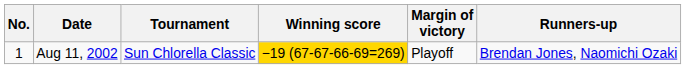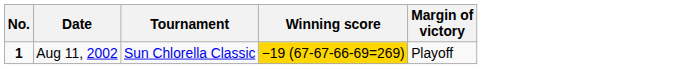 <table class="wikitable" style="font-size:95%;">
 <tr>
 <th>No.</th>
 <th>Date</th>
 <th>Tournament</th>
 <th>Winning score</th>
 <th>Margin of<br>victory</th>
-<th>Runners-up</th>
 </tr>
 <tr>
-<td align=center>1</td>
+<td align=center><strong>1</strong></td>
 <td align=right>Aug 11, <a href='#'>2002</a></td>
 <td><a href='#'>Sun Chlorella Classic</a></td>
 <td style="background: gold;">−19 (67-67-66-69=269)</td>
 <td>Playoff</td>
-<td> <a href='#'>Brendan Jones</a>,  <a href='#'>Naomichi Ozaki</a></td>
 </tr>
 </table>
